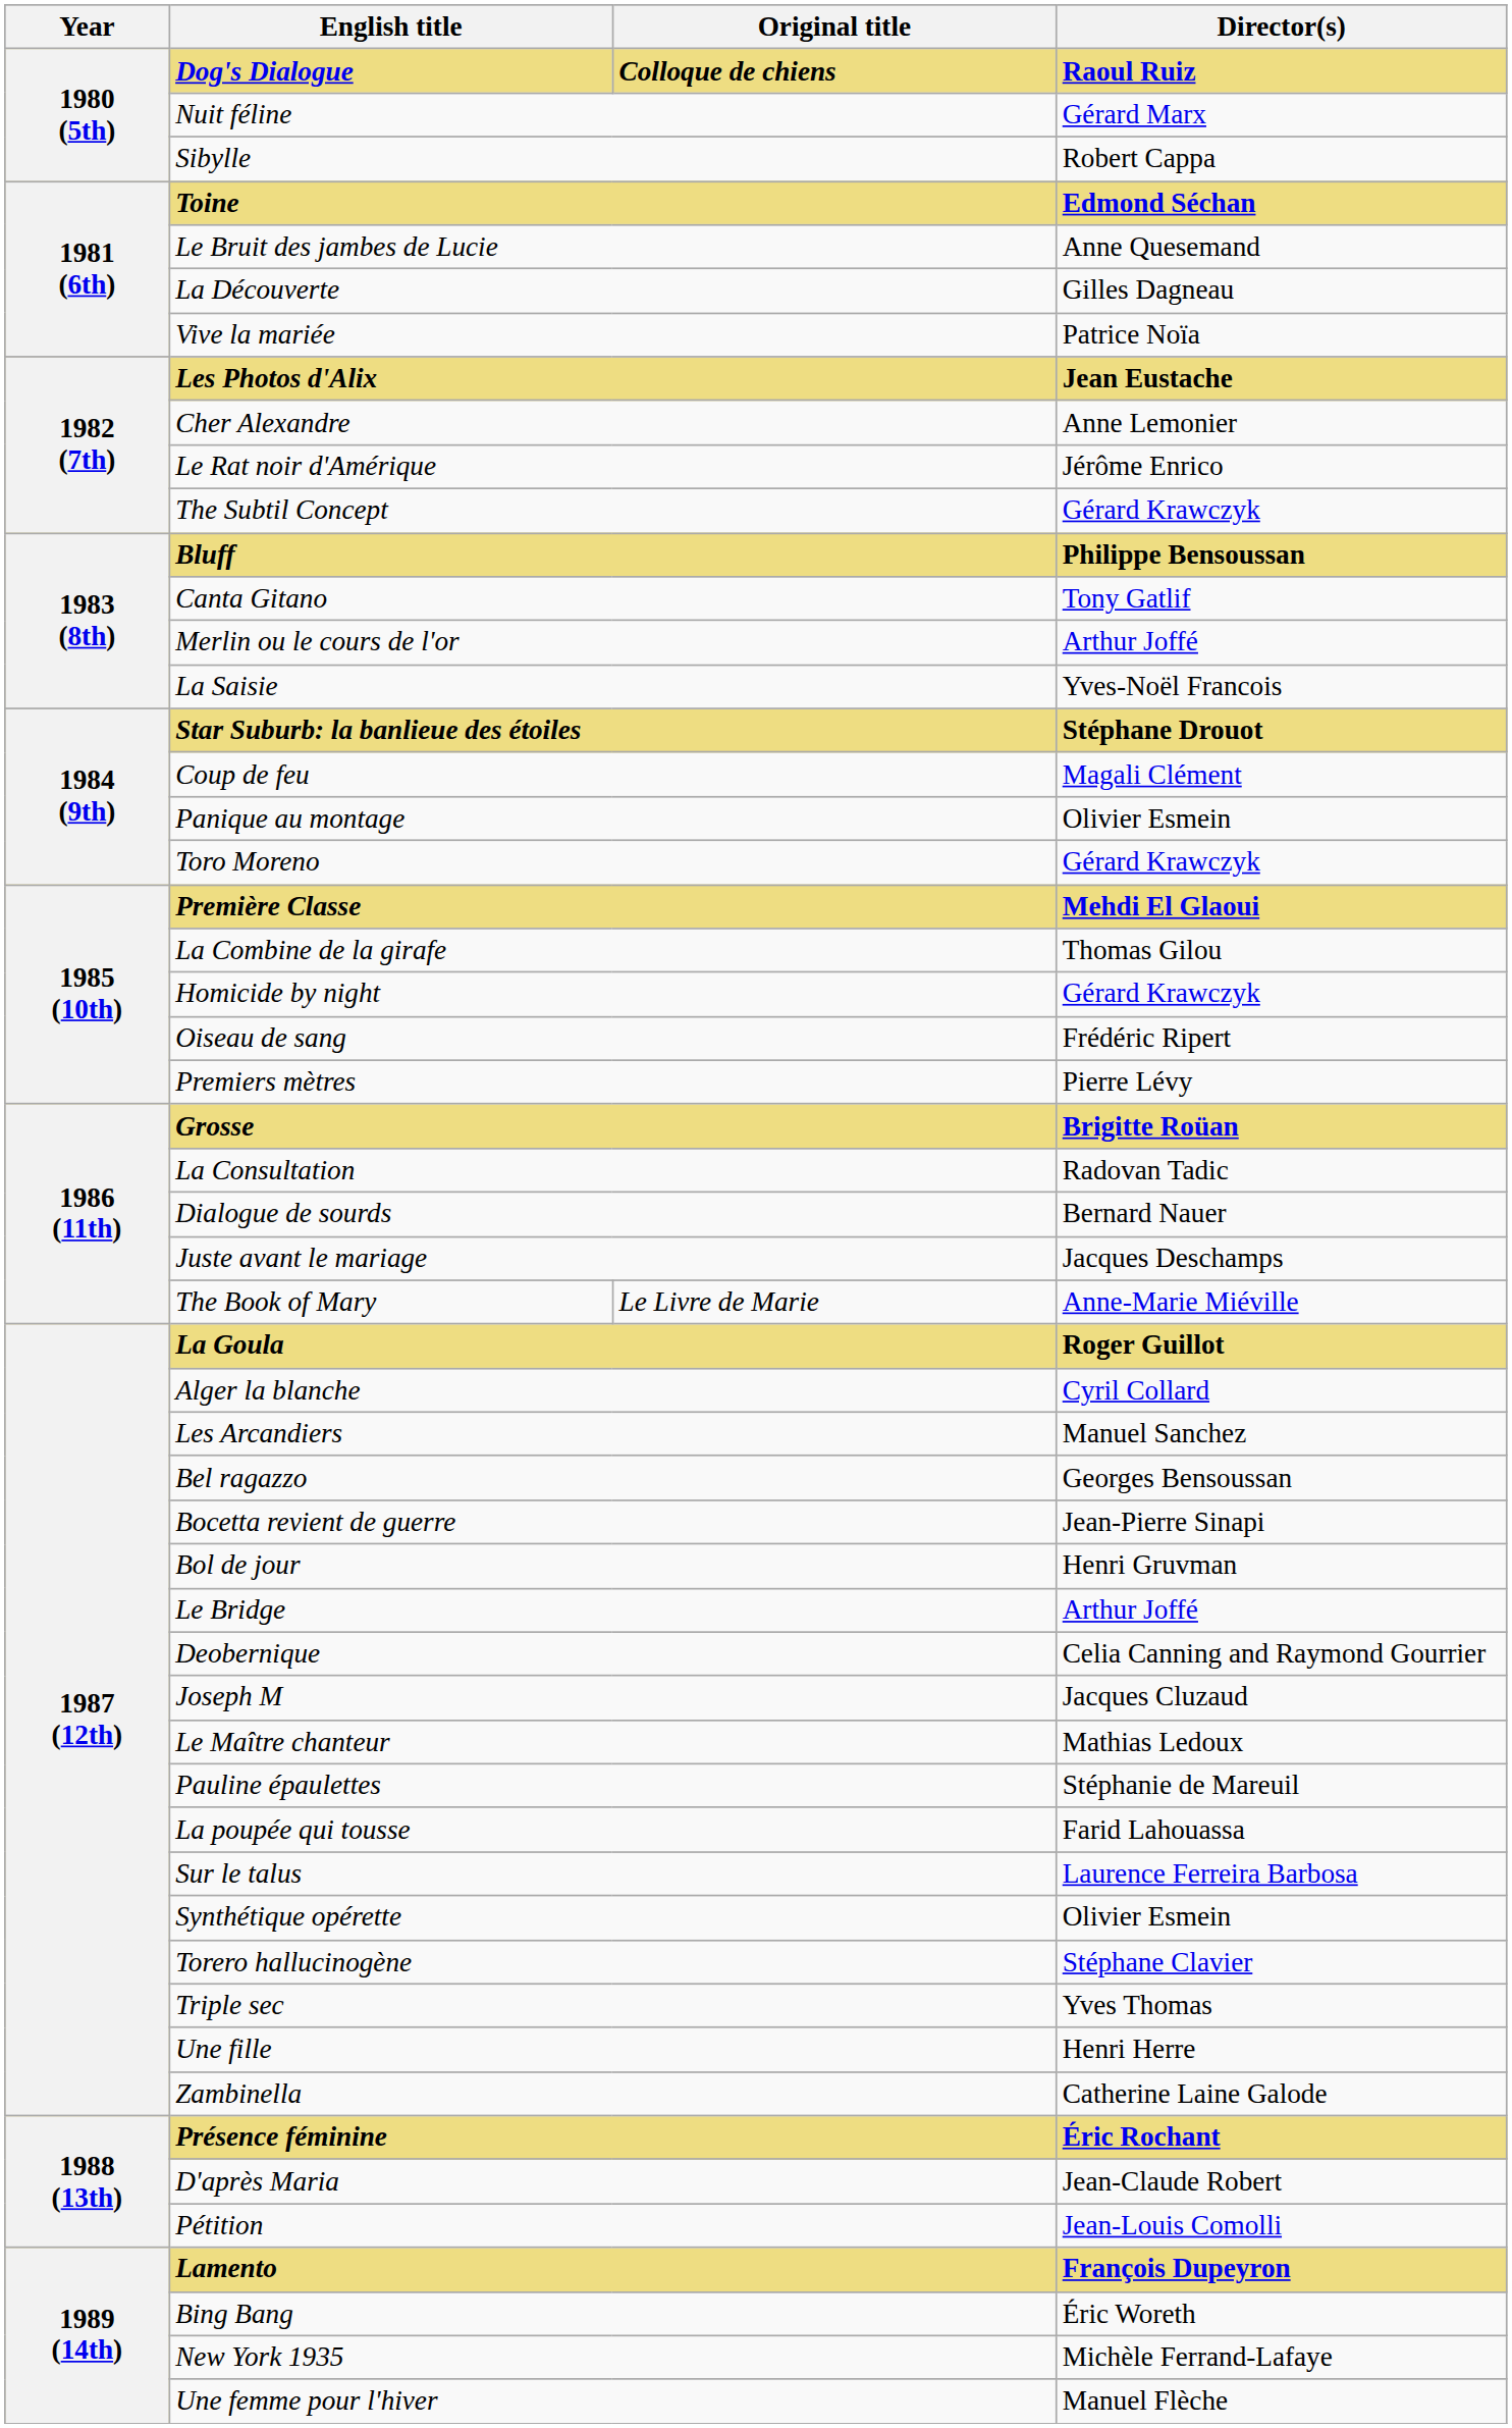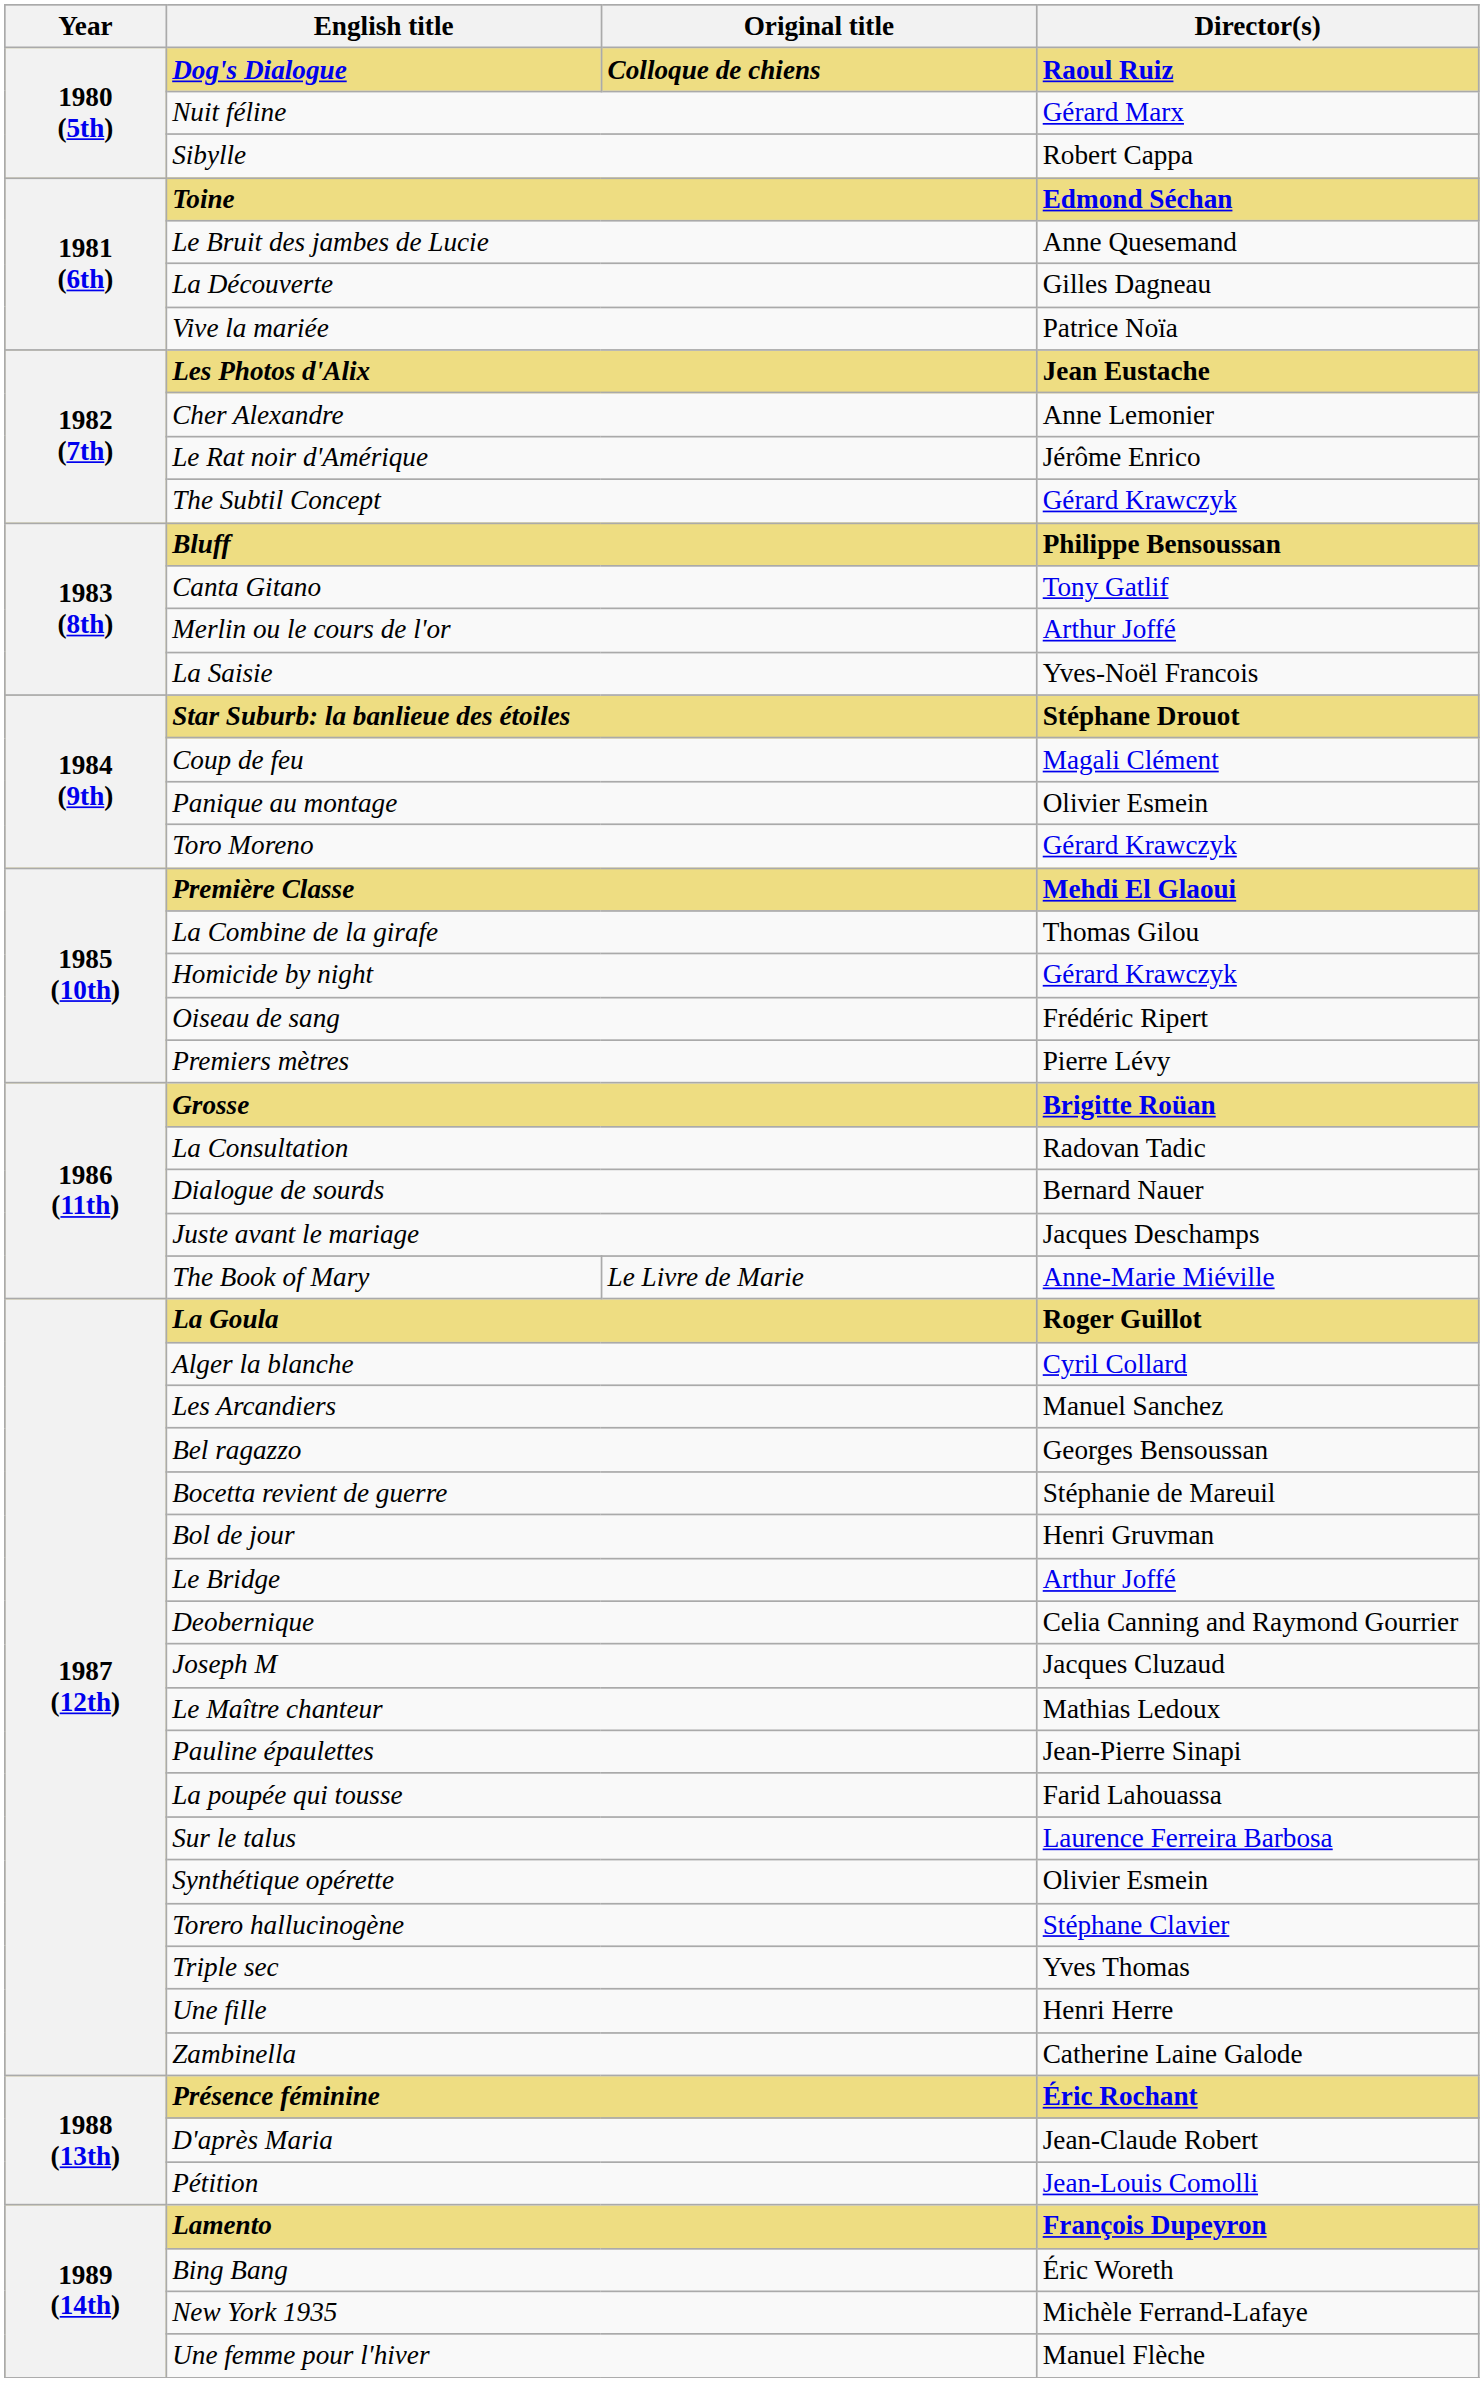 <table class="wikitable">
 <tr>
 <th width="100">Year</th>
 <th width="300">English title</th>
 <th width="300">Original title</th>
 <th width="300">Director(s)</th>
 </tr>
 <tr style="background:#eedd82;">
 <th rowspan="3" align="center">1980<br>(<a href='#'>5th</a>)</th>
 <td><strong><em><a href='#'>Dog's Dialogue</a></em></strong></td>
 <td><strong><em>Colloque de chiens</em></strong></td>
 <td><strong><a href='#'>Raoul Ruiz</a></strong></td>
 </tr>
 <tr>
 <td colspan="2"><em>Nuit féline</em></td>
 <td><a href='#'>Gérard Marx</a></td>
 </tr>
 <tr>
 <td colspan="2"><em>Sibylle</em></td>
 <td>Robert Cappa</td>
 </tr>
 <tr style="background:#eedd82;">
 <th rowspan="4" align="center">1981<br>(<a href='#'>6th</a>)</th>
 <td colspan="2"><strong><em>Toine</em></strong></td>
 <td><strong><a href='#'>Edmond Séchan</a></strong></td>
 </tr>
 <tr>
 <td colspan="2"><em>Le Bruit des jambes de Lucie</em></td>
 <td>Anne Quesemand</td>
 </tr>
 <tr>
 <td colspan="2"><em>La Découverte</em></td>
 <td>Gilles Dagneau</td>
 </tr>
 <tr>
 <td colspan="2"><em>Vive la mariée</em></td>
 <td>Patrice Noïa</td>
 </tr>
 <tr style="background:#eedd82;">
 <th rowspan="4" align="center">1982<br>(<a href='#'>7th</a>)</th>
 <td colspan="2"><strong><em>Les Photos d'Alix</em></strong></td>
 <td><strong>Jean Eustache</strong></td>
 </tr>
 <tr>
 <td colspan="2"><em>Cher Alexandre</em></td>
 <td>Anne Lemonier</td>
 </tr>
 <tr>
 <td colspan="2"><em>Le Rat noir d'Amérique</em></td>
 <td>Jérôme Enrico</td>
 </tr>
 <tr>
 <td colspan="2"><em>The Subtil Concept</em></td>
 <td><a href='#'>Gérard Krawczyk</a></td>
 </tr>
 <tr style="background:#eedd82;">
 <th rowspan="4" align="center">1983<br>(<a href='#'>8th</a>)</th>
 <td colspan="2"><strong><em>Bluff</em></strong></td>
 <td><strong>Philippe Bensoussan</strong></td>
 </tr>
 <tr>
 <td colspan="2"><em>Canta Gitano</em></td>
 <td><a href='#'>Tony Gatlif</a></td>
 </tr>
 <tr>
 <td colspan="2"><em>Merlin ou le cours de l'or</em></td>
 <td><a href='#'>Arthur Joffé</a></td>
 </tr>
 <tr>
 <td colspan="2"><em>La Saisie</em></td>
 <td>Yves-Noël Francois</td>
 </tr>
 <tr style="background:#eedd82;">
 <th rowspan="4" align="center">1984<br>(<a href='#'>9th</a>)</th>
 <td colspan="2"><strong><em>Star Suburb: la banlieue des étoiles</em></strong></td>
 <td><strong>Stéphane Drouot</strong></td>
 </tr>
 <tr>
 <td colspan="2"><em>Coup de feu</em></td>
 <td><a href='#'>Magali Clément</a></td>
 </tr>
 <tr>
 <td colspan="2"><em>Panique au montage</em></td>
 <td>Olivier Esmein</td>
 </tr>
 <tr>
 <td colspan="2"><em>Toro Moreno</em></td>
 <td><a href='#'>Gérard Krawczyk</a></td>
 </tr>
 <tr style="background:#eedd82;">
 <th rowspan="5" align="center">1985<br>(<a href='#'>10th</a>)</th>
 <td colspan="2"><strong><em>Première Classe</em></strong></td>
 <td><strong><a href='#'>Mehdi El Glaoui</a></strong></td>
 </tr>
 <tr>
 <td colspan="2"><em>La Combine de la girafe</em></td>
 <td>Thomas Gilou</td>
 </tr>
 <tr>
 <td colspan="2"><em>Homicide by night</em></td>
 <td><a href='#'>Gérard Krawczyk</a></td>
 </tr>
 <tr>
 <td colspan="2"><em>Oiseau de sang</em></td>
 <td>Frédéric Ripert</td>
 </tr>
 <tr>
 <td colspan="2"><em>Premiers mètres</em></td>
 <td>Pierre Lévy</td>
 </tr>
 <tr style="background:#eedd82;">
 <th rowspan="5" align="center">1986<br>(<a href='#'>11th</a>)</th>
 <td colspan="2"><strong><em>Grosse</em></strong></td>
 <td><strong><a href='#'>Brigitte Roüan</a></strong></td>
 </tr>
 <tr>
 <td colspan="2"><em>La Consultation</em></td>
 <td>Radovan Tadic</td>
 </tr>
 <tr>
 <td colspan="2"><em>Dialogue de sourds</em></td>
 <td>Bernard Nauer</td>
 </tr>
 <tr>
 <td colspan="2"><em>Juste avant le mariage</em></td>
 <td>Jacques Deschamps</td>
 </tr>
 <tr>
 <td><em>The Book of Mary</em></td>
 <td><em>Le Livre de Marie</em></td>
 <td><a href='#'>Anne-Marie Miéville</a></td>
 </tr>
 <tr style="background:#eedd82;">
 <th rowspan="18" align="center">1987<br>(<a href='#'>12th</a>)</th>
 <td colspan="2"><strong><em>La Goula</em></strong></td>
 <td><strong>Roger Guillot</strong></td>
 </tr>
 <tr>
 <td colspan="2"><em>Alger la blanche</em></td>
 <td><a href='#'>Cyril Collard</a></td>
 </tr>
 <tr>
 <td colspan="2"><em>Les Arcandiers</em></td>
 <td>Manuel Sanchez</td>
 </tr>
 <tr>
 <td colspan="2"><em>Bel ragazzo</em></td>
 <td>Georges Bensoussan</td>
 </tr>
 <tr>
 <td colspan="2"><em>Bocetta revient de guerre</em></td>
-<td>Jean-Pierre Sinapi</td>
+<td>Stéphanie de Mareuil</td>
 </tr>
 <tr>
 <td colspan="2"><em>Bol de jour</em></td>
 <td>Henri Gruvman</td>
 </tr>
 <tr>
 <td colspan="2"><em>Le Bridge</em></td>
 <td><a href='#'>Arthur Joffé</a></td>
 </tr>
 <tr>
 <td colspan="2"><em>Deobernique</em></td>
 <td>Celia Canning and Raymond Gourrier</td>
 </tr>
 <tr>
 <td colspan="2"><em>Joseph M</em></td>
 <td>Jacques Cluzaud</td>
 </tr>
 <tr>
 <td colspan="2"><em>Le Maître chanteur</em></td>
 <td>Mathias Ledoux</td>
 </tr>
 <tr>
 <td colspan="2"><em>Pauline épaulettes</em></td>
-<td>Stéphanie de Mareuil</td>
+<td>Jean-Pierre Sinapi</td>
 </tr>
 <tr>
 <td colspan="2"><em>La poupée qui tousse</em></td>
 <td>Farid Lahouassa</td>
 </tr>
 <tr>
 <td colspan="2"><em>Sur le talus</em></td>
 <td><a href='#'>Laurence Ferreira Barbosa</a></td>
 </tr>
 <tr>
 <td colspan="2"><em>Synthétique opérette</em></td>
 <td>Olivier Esmein</td>
 </tr>
 <tr>
 <td colspan="2"><em>Torero hallucinogène</em></td>
 <td><a href='#'>Stéphane Clavier</a></td>
 </tr>
 <tr>
 <td colspan="2"><em>Triple sec</em></td>
 <td>Yves Thomas</td>
 </tr>
 <tr>
 <td colspan="2"><em>Une fille</em></td>
 <td>Henri Herre</td>
 </tr>
 <tr>
 <td colspan="2"><em>Zambinella</em></td>
 <td>Catherine Laine Galode</td>
 </tr>
 <tr style="background:#eedd82;">
 <th rowspan="3" align="center">1988<br>(<a href='#'>13th</a>)</th>
 <td colspan="2"><strong><em>Présence féminine</em></strong></td>
 <td><strong><a href='#'>Éric Rochant</a></strong></td>
 </tr>
 <tr>
 <td colspan="2"><em>D'après Maria</em></td>
 <td>Jean-Claude Robert</td>
 </tr>
 <tr>
 <td colspan="2"><em>Pétition</em></td>
 <td><a href='#'>Jean-Louis Comolli</a></td>
 </tr>
 <tr style="background:#eedd82;">
 <th rowspan="4" align="center">1989<br>(<a href='#'>14th</a>)</th>
 <td colspan="2"><strong><em>Lamento</em></strong></td>
 <td><strong><a href='#'>François Dupeyron</a></strong></td>
 </tr>
 <tr>
 <td colspan="2"><em>Bing Bang</em></td>
 <td>Éric Woreth</td>
 </tr>
 <tr>
 <td colspan="2"><em>New York 1935</em></td>
 <td>Michèle Ferrand-Lafaye</td>
 </tr>
 <tr>
 <td colspan="2"><em>Une femme pour l'hiver</em></td>
 <td>Manuel Flèche</td>
 </tr>
 <tr>
 </tr>
 </table>
